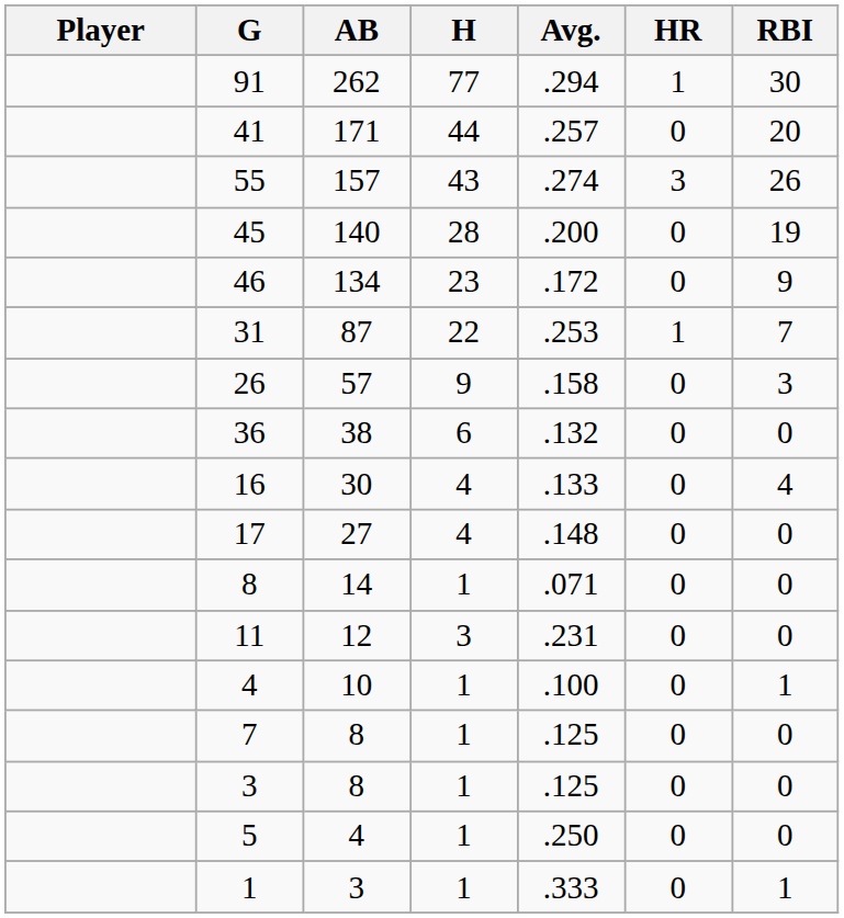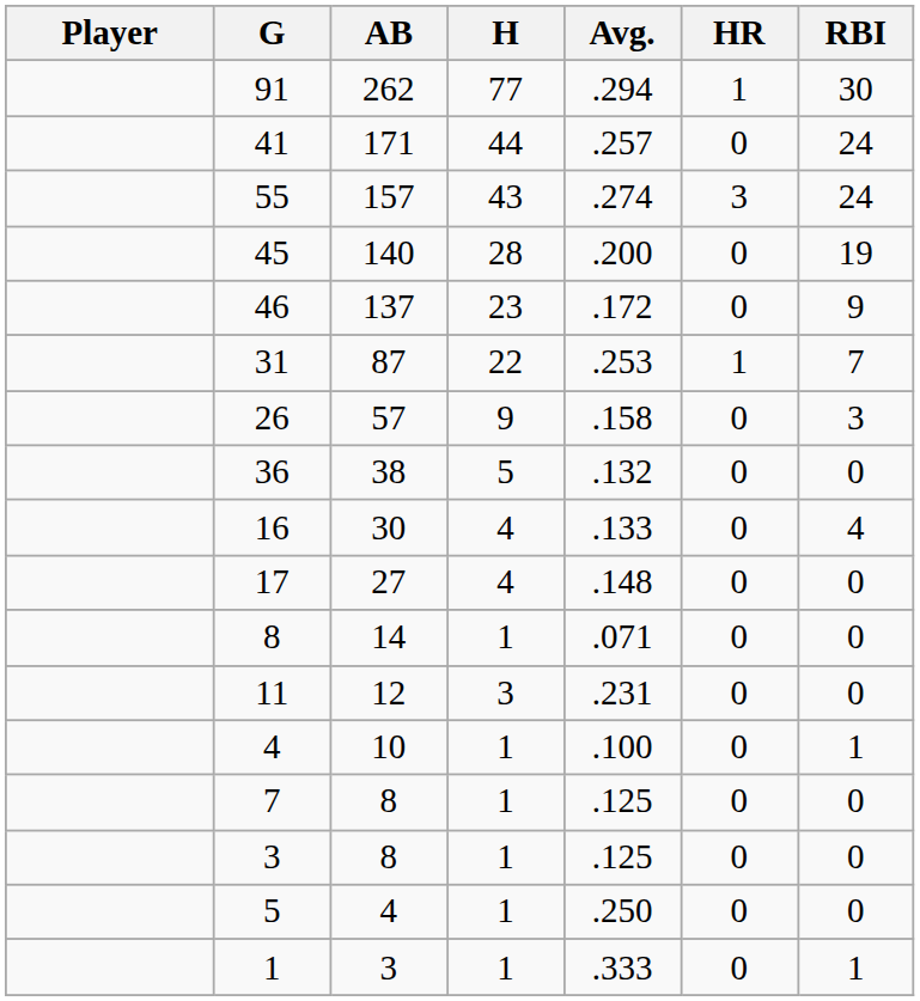 <table class="wikitable sortable">
 <tr>
 <th bgcolor="#DDDDFF" width="16%">Player</th>
 <th bgcolor="#DDDDFF" width="9%">G</th>
 <th bgcolor="#DDDDFF" width="9%">AB</th>
 <th bgcolor="#DDDDFF" width="9%">H</th>
 <th bgcolor="#DDDDFF" width="9%">Avg.</th>
 <th bgcolor="#DDDDFF" width="9%">HR</th>
 <th bgcolor="#DDDDFF" width="9%">RBI</th>
 </tr>
 <tr align="center">
 <td></td>
 <td>91</td>
 <td>262</td>
 <td>77</td>
 <td>.294</td>
 <td>1</td>
 <td>30</td>
 </tr>
 <tr align="center">
 <td></td>
 <td>41</td>
 <td>171</td>
 <td>44</td>
 <td>.257</td>
 <td>0</td>
-<td>20</td>
+<td>24</td>
 </tr>
 <tr align="center">
 <td></td>
 <td>55</td>
 <td>157</td>
 <td>43</td>
 <td>.274</td>
 <td>3</td>
-<td>26</td>
+<td>24</td>
 </tr>
 <tr align="center">
 <td></td>
 <td>45</td>
 <td>140</td>
 <td>28</td>
 <td>.200</td>
 <td>0</td>
 <td>19</td>
 </tr>
 <tr align="center">
 <td></td>
 <td>46</td>
-<td>134</td>
+<td>137</td>
 <td>23</td>
 <td>.172</td>
 <td>0</td>
 <td>9</td>
 </tr>
 <tr align="center">
 <td></td>
 <td>31</td>
 <td>87</td>
 <td>22</td>
 <td>.253</td>
 <td>1</td>
 <td>7</td>
 </tr>
 <tr align="center">
 <td></td>
 <td>26</td>
 <td>57</td>
 <td>9</td>
 <td>.158</td>
 <td>0</td>
 <td>3</td>
 </tr>
 <tr align="center">
 <td></td>
 <td>36</td>
 <td>38</td>
-<td>6</td>
+<td>5</td>
 <td>.132</td>
 <td>0</td>
 <td>0</td>
 </tr>
 <tr align="center">
 <td></td>
 <td>16</td>
 <td>30</td>
 <td>4</td>
 <td>.133</td>
 <td>0</td>
 <td>4</td>
 </tr>
 <tr align="center">
 <td></td>
 <td>17</td>
 <td>27</td>
 <td>4</td>
 <td>.148</td>
 <td>0</td>
 <td>0</td>
 </tr>
 <tr align="center">
 <td></td>
 <td>8</td>
 <td>14</td>
 <td>1</td>
 <td>.071</td>
 <td>0</td>
 <td>0</td>
 </tr>
 <tr align="center">
 <td></td>
 <td>11</td>
 <td>12</td>
 <td>3</td>
 <td>.231</td>
 <td>0</td>
 <td>0</td>
 </tr>
 <tr align="center">
 <td></td>
 <td>4</td>
 <td>10</td>
 <td>1</td>
 <td>.100</td>
 <td>0</td>
 <td>1</td>
 </tr>
 <tr align="center">
 <td></td>
 <td>7</td>
 <td>8</td>
 <td>1</td>
 <td>.125</td>
 <td>0</td>
 <td>0</td>
 </tr>
 <tr align="center">
 <td></td>
 <td>3</td>
 <td>8</td>
 <td>1</td>
 <td>.125</td>
 <td>0</td>
 <td>0</td>
 </tr>
 <tr align="center">
 <td></td>
 <td>5</td>
 <td>4</td>
 <td>1</td>
 <td>.250</td>
 <td>0</td>
 <td>0</td>
 </tr>
 <tr align="center">
 <td></td>
 <td>1</td>
 <td>3</td>
 <td>1</td>
 <td>.333</td>
 <td>0</td>
 <td>1</td>
 </tr>
 </table>
